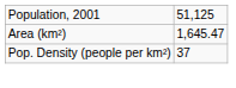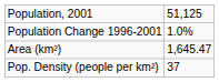 <table class="wikitable">
 <tr>
 <td>Population, 2001</td>
 <td>51,125</td>
+</tr>
+<tr>
+<td>Population Change 1996-2001</td>
+<td>1.0%</td>
 </tr>
 <tr>
 <td>Area (km²)</td>
 <td>1,645.47</td>
 </tr>
 <tr>
 <td>Pop. Density (people per km²)</td>
 <td>37</td>
 </tr>
 </table>
